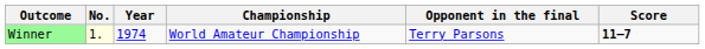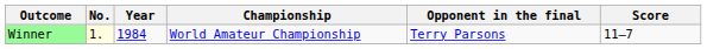 <table class="sortable wikitable">
 <tr>
 <th width="80">Outcome</th>
 <th width="20">No.</th>
 <th width="50">Year</th>
 <th width="250">Championship</th>
 <th width="200">Opponent in the final</th>
 <th width="100">Score</th>
 </tr>
 <tr>
 <td style="background:#98FB98">Winner</td>
 <td style="background: lightyellow;">1.</td>
-<td><a href='#'>1974</a></td>
+<td><a href='#'>1984</a></td>
 <td><a href='#'>World Amateur Championship</a></td>
 <td> <a href='#'>Terry Parsons</a></td>
-<td><strong>11–7</strong></td>
+<td>11–7</td>
 </tr>
 </table>
